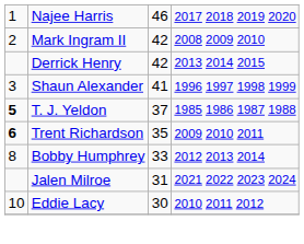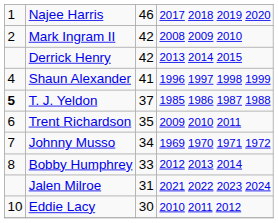 <table class="wikitable">
 <tr>
 <td>1</td>
 <td><a href='#'>Najee Harris</a></td>
 <td>46</td>
 <td style="font-size:85%;"><a href='#'>2017</a> <a href='#'>2018</a> <a href='#'>2019</a> <a href='#'>2020</a></td>
 </tr>
 <tr>
 <td>2</td>
 <td><a href='#'>Mark Ingram II</a></td>
 <td>42</td>
 <td style="font-size:85%;"><a href='#'>2008</a> <a href='#'>2009</a> <a href='#'>2010</a></td>
 </tr>
 <tr>
 <td></td>
 <td><a href='#'>Derrick Henry</a></td>
 <td>42</td>
 <td style="font-size:85%;"><a href='#'>2013</a> <a href='#'>2014</a> <a href='#'>2015</a></td>
 </tr>
 <tr>
-<td>3</td>
+<td>4</td>
 <td><a href='#'>Shaun Alexander</a></td>
 <td>41</td>
 <td style="font-size:85%;"><a href='#'>1996</a> <a href='#'>1997</a> <a href='#'>1998</a> <a href='#'>1999</a></td>
 </tr>
 <tr>
 <td><strong>5</strong></td>
 <td><a href='#'>T. J. Yeldon</a></td>
 <td>37</td>
 <td style="font-size:85%;"><a href='#'>1985</a> <a href='#'>1986</a> <a href='#'>1987</a> <a href='#'>1988</a></td>
 </tr>
 <tr>
-<td><strong>6</strong></td>
+<td>6</td>
 <td><a href='#'>Trent Richardson</a></td>
 <td>35</td>
 <td style="font-size:85%;"><a href='#'>2009</a> <a href='#'>2010</a> <a href='#'>2011</a></td>
+</tr>
+<tr>
+<td>7</td>
+<td><a href='#'>Johnny Musso</a></td>
+<td>34</td>
+<td style="font-size:85%;"><a href='#'>1969</a> <a href='#'>1970</a> <a href='#'>1971</a> <a href='#'>1972</a></td>
 </tr>
 <tr>
 <td>8</td>
 <td><a href='#'>Bobby Humphrey</a></td>
 <td>33</td>
 <td style="font-size:85%;"><a href='#'>2012</a> <a href='#'>2013</a> <a href='#'>2014</a></td>
 </tr>
 <tr>
 <td></td>
 <td><a href='#'>Jalen Milroe</a></td>
 <td>31</td>
 <td style="font-size:85%;"><a href='#'>2021</a> <a href='#'>2022</a> <a href='#'>2023</a> <a href='#'>2024</a></td>
 </tr>
 <tr>
 <td>10</td>
 <td><a href='#'>Eddie Lacy</a></td>
 <td>30</td>
 <td style="font-size:85%;"><a href='#'>2010</a> <a href='#'>2011</a> <a href='#'>2012</a></td>
 </tr>
 <tr>
 </tr>
 </table>
